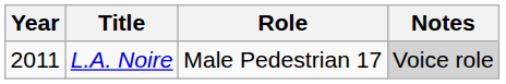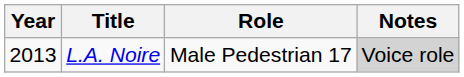 <table class="wikitable">
 <tr>
 <th>Year</th>
 <th>Title</th>
 <th>Role</th>
 <th>Notes</th>
 </tr>
 <tr>
-<td>2011</td>
+<td>2013</td>
 <td><em><a href='#'>L.A. Noire</a></em></td>
 <td>Male Pedestrian 17</td>
 <td style="background: lightgrey;">Voice role</td>
 </tr>
 </table>
